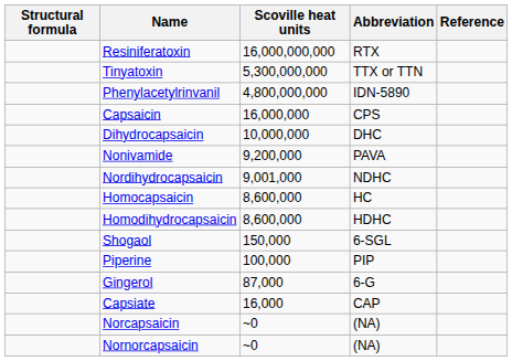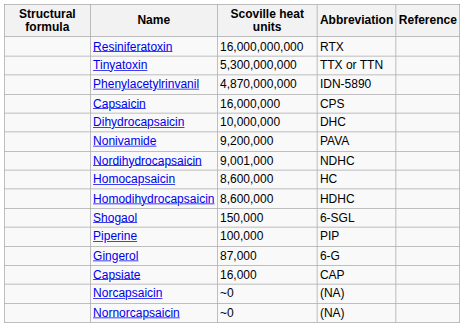 <table class="wikitable sortable">
 <tr>
 <th>Structural formula</th>
 <th>Name</th>
 <th>Scoville heat units</th>
 <th>Abbreviation</th>
 <th>Reference</th>
 </tr>
 <tr>
 <td></td>
 <td><a href='#'>Resiniferatoxin</a></td>
 <td>16,000,000,000</td>
 <td>RTX</td>
 <td></td>
 </tr>
 <tr>
 <td></td>
 <td><a href='#'>Tinyatoxin</a></td>
 <td>5,300,000,000</td>
 <td>TTX or TTN</td>
 <td></td>
 </tr>
 <tr>
 <td></td>
 <td><a href='#'>Phenylacetylrinvanil</a></td>
-<td>4,800,000,000</td>
+<td>4,870,000,000</td>
 <td>IDN-5890</td>
 <td></td>
 </tr>
 <tr>
 <td></td>
 <td><a href='#'>Capsaicin</a></td>
 <td>16,000,000</td>
 <td>CPS</td>
 <td></td>
 </tr>
 <tr>
 <td></td>
 <td><a href='#'>Dihydrocapsaicin</a></td>
 <td>10,000,000</td>
 <td>DHC</td>
 <td></td>
 </tr>
 <tr>
 <td></td>
 <td><a href='#'>Nonivamide</a></td>
 <td>9,200,000</td>
 <td>PAVA</td>
 <td></td>
 </tr>
 <tr>
 <td></td>
 <td><a href='#'>Nordihydrocapsaicin</a></td>
 <td>9,001,000</td>
 <td>NDHC</td>
 <td></td>
 </tr>
 <tr>
 <td></td>
 <td><a href='#'>Homocapsaicin</a></td>
 <td>8,600,000</td>
 <td>HC</td>
 <td></td>
 </tr>
 <tr>
 <td></td>
 <td><a href='#'>Homodihydrocapsaicin</a></td>
 <td>8,600,000</td>
 <td>HDHC</td>
 <td></td>
 </tr>
 <tr>
 <td></td>
 <td><a href='#'>Shogaol</a></td>
 <td>150,000</td>
 <td>6-SGL</td>
 <td></td>
 </tr>
 <tr>
 <td></td>
 <td><a href='#'>Piperine</a></td>
 <td>100,000</td>
 <td>PIP</td>
 <td></td>
 </tr>
 <tr>
 <td></td>
 <td><a href='#'>Gingerol</a></td>
 <td>87,000</td>
 <td>6-G</td>
 <td></td>
 </tr>
 <tr>
 <td></td>
 <td><a href='#'>Capsiate</a></td>
 <td>16,000</td>
 <td>CAP</td>
 <td></td>
 </tr>
 <tr>
 <td></td>
 <td><a href='#'>Norcapsaicin</a></td>
 <td>~0</td>
 <td>(NA)</td>
 <td></td>
 </tr>
 <tr>
 <td></td>
 <td><a href='#'>Nornorcapsaicin</a></td>
 <td>~0</td>
 <td>(NA)</td>
 <td></td>
 </tr>
 </table>
